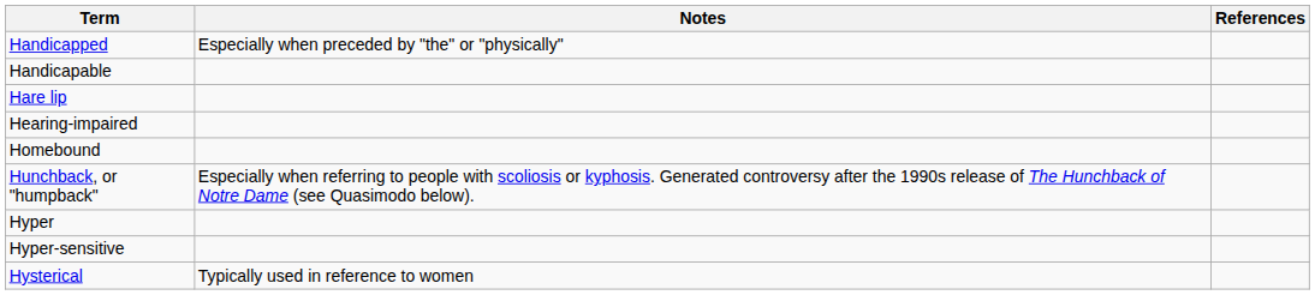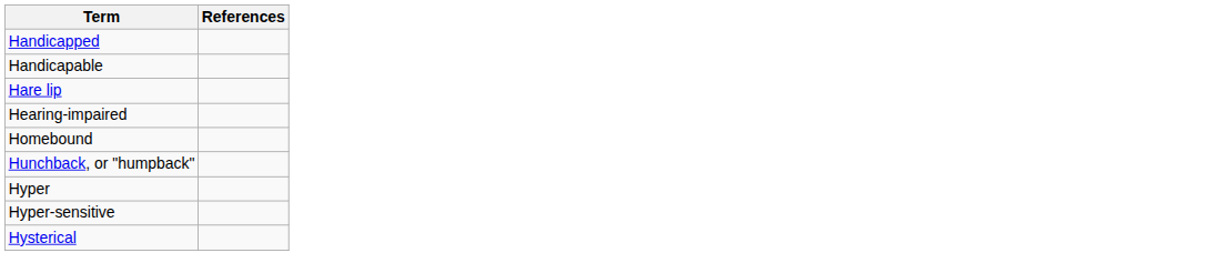 <table class="wikitable">
 <tr>
 <th>Term</th>
-<th>Notes</th>
 <th>References</th>
 </tr>
 <tr>
 <td><a href='#'>Handicapped</a></td>
-<td>Especially when preceded by "the" or "physically"</td>
 <td></td>
 </tr>
 <tr>
 <td>Handicapable</td>
 <td></td>
-<td></td>
 </tr>
 <tr>
 <td><a href='#'>Hare lip</a></td>
-<td></td>
 <td></td>
 </tr>
 <tr>
 <td>Hearing-impaired</td>
 <td></td>
-<td></td>
 </tr>
 <tr>
 <td>Homebound</td>
 <td></td>
-<td></td>
 </tr>
 <tr>
 <td><a href='#'>Hunchback</a>, or "humpback"</td>
-<td>Especially when referring to people with <a href='#'>scoliosis</a> or <a href='#'>kyphosis</a>. Generated controversy after the 1990s release of <em><a href='#'>The Hunchback of Notre Dame</a></em> (see Quasimodo below).</td>
 <td></td>
 </tr>
 <tr>
 <td>Hyper</td>
 <td></td>
-<td></td>
 </tr>
 <tr>
 <td>Hyper-sensitive</td>
 <td></td>
-<td></td>
 </tr>
 <tr>
 <td><a href='#'>Hysterical</a></td>
-<td>Typically used in reference to women</td>
 <td></td>
 </tr>
 </table>
